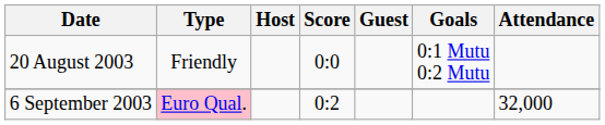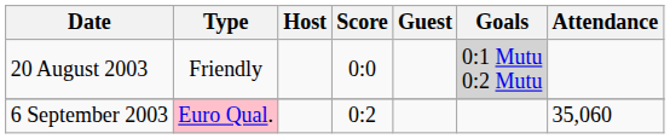 <table class="wikitable">
 <tr>
 <th>Date</th>
 <th>Type</th>
 <th>Host</th>
 <th>Score</th>
 <th>Guest</th>
 <th>Goals</th>
 <th>Attendance</th>
 </tr>
 <tr>
 <td>20 August 2003</td>
 <td align="center">Friendly</td>
 <td></td>
 <td align="center">0:0</td>
 <td></td>
-<td>0:1 <a href='#'>Mutu</a> <br>0:2 <a href='#'>Mutu</a> </td>
+<td style="background: lightgrey;">0:1 <a href='#'>Mutu</a> <br>0:2 <a href='#'>Mutu</a> </td>
 <td></td>
 </tr>
 <tr>
 </tr>
 <tr>
 <td>6 September 2003</td>
 <td align="center" style="background: pink;"><a href='#'>Euro Qual</a>.</td>
 <td></td>
 <td align="center">0:2</td>
 <td></td>
 <td></td>
-<td>32,000</td>
+<td>35,060</td>
 </tr>
 </table>
